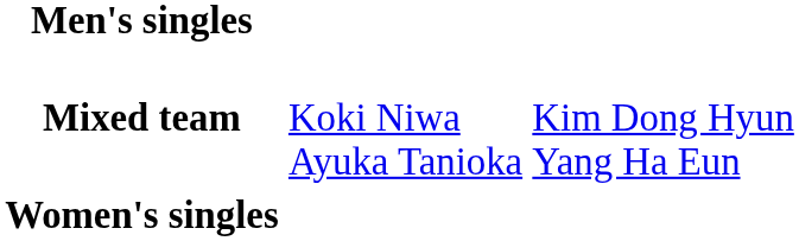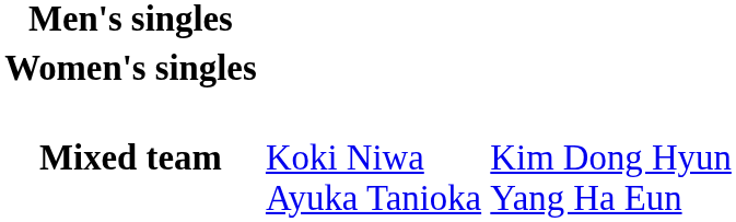 <table>
 <tr>
 <th scope="row">Men's singles<br></th>
+<td></td>
+<td></td>
+<td></td>
+</tr>
+<tr>
+<th scope="row">Women's singles<br></th>
 <td></td>
 <td></td>
 <td></td>
 </tr>
 <tr>
 <th scope="row">Mixed team<br></th>
 <td><br><a href='#'>Koki Niwa</a><br><a href='#'>Ayuka Tanioka</a></td>
 <td><br><a href='#'>Kim Dong Hyun</a><br><a href='#'>Yang Ha Eun</a></td>
 <td><br></td>
 </tr>
-<tr>
-<th scope="row">Women's singles<br></th>
-<td></td>
-<td></td>
-<td></td>
-</tr>
 </table>
